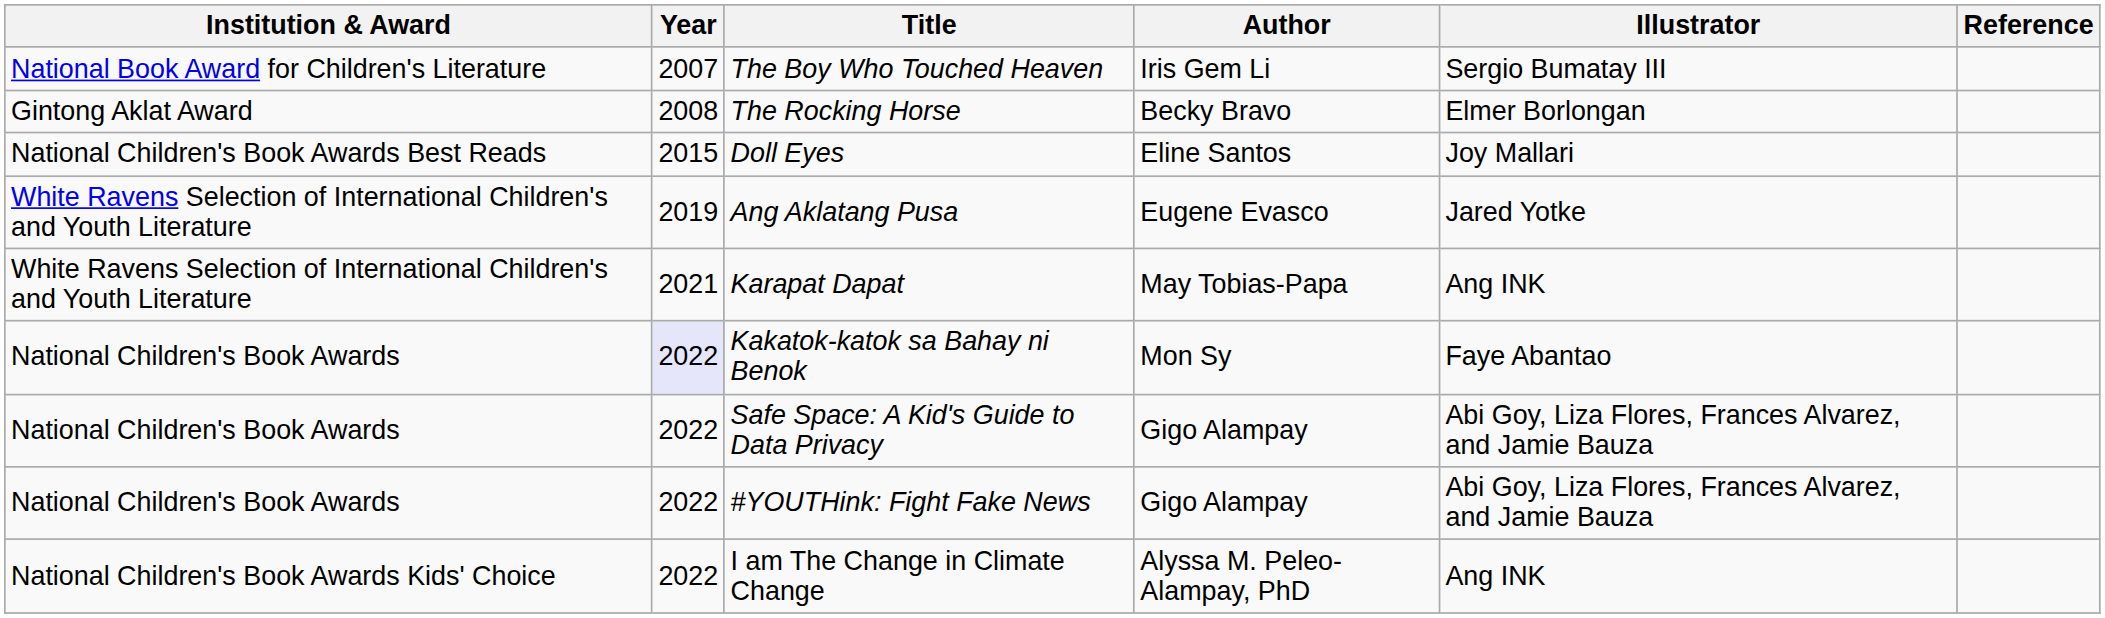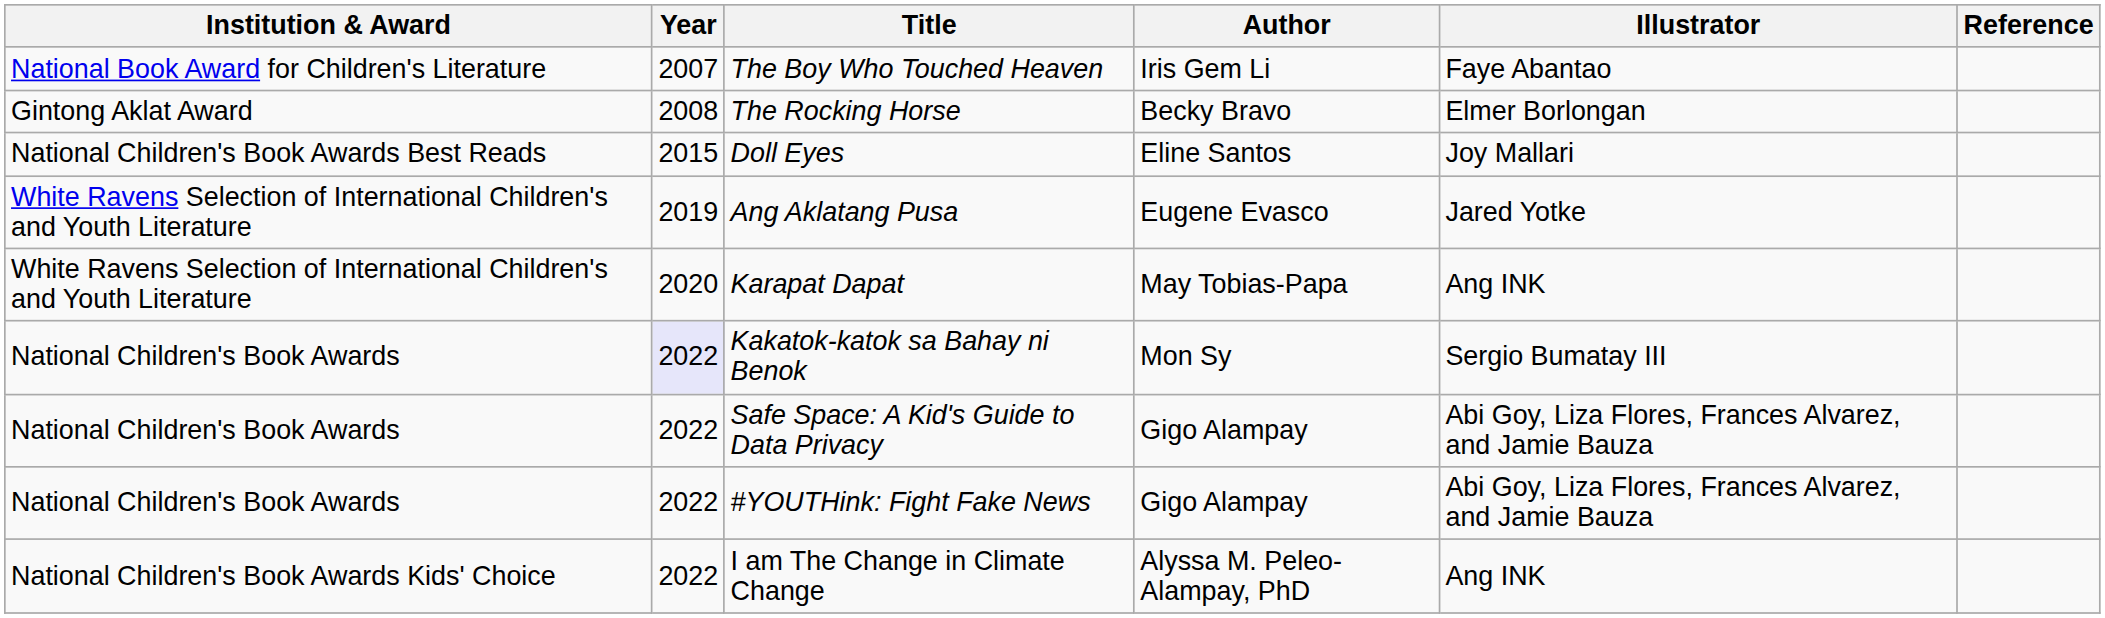 <table class="wikitable">
 <tr>
 <th>Institution & Award</th>
 <th>Year</th>
 <th>Title</th>
 <th>Author</th>
 <th>Illustrator</th>
 <th>Reference</th>
 </tr>
 <tr>
 <td><a href='#'>National Book Award</a> for Children's Literature</td>
 <td>2007</td>
 <td><em>The Boy Who Touched Heaven</em></td>
 <td>Iris Gem Li</td>
-<td>Sergio Bumatay III</td>
+<td>Faye Abantao</td>
 <td></td>
 </tr>
 <tr>
 <td>Gintong Aklat Award</td>
 <td>2008</td>
 <td><em>The Rocking Horse</em></td>
 <td>Becky Bravo</td>
 <td>Elmer Borlongan</td>
 <td></td>
 </tr>
 <tr>
 <td>National Children's Book Awards Best Reads</td>
 <td>2015</td>
 <td><em>Doll Eyes</em></td>
 <td>Eline Santos</td>
 <td>Joy Mallari</td>
 <td></td>
 </tr>
 <tr>
 <td><a href='#'>White Ravens</a> Selection of International Children's and Youth Literature</td>
 <td>2019</td>
 <td><em>Ang Aklatang Pusa</em></td>
 <td>Eugene Evasco</td>
 <td>Jared Yotke</td>
 <td></td>
 </tr>
 <tr>
 <td>White Ravens Selection of International Children's and Youth Literature</td>
-<td>2021</td>
+<td>2020</td>
 <td><em>Karapat Dapat</em></td>
 <td>May Tobias-Papa</td>
 <td>Ang INK</td>
 <td></td>
 </tr>
 <tr>
 <td>National Children's Book Awards</td>
 <td style="background: lavender;">2022</td>
 <td><em>Kakatok-katok sa Bahay ni Benok</em></td>
 <td>Mon Sy</td>
-<td>Faye Abantao</td>
+<td>Sergio Bumatay III</td>
 <td></td>
 </tr>
 <tr>
 <td>National Children's Book Awards</td>
 <td>2022</td>
 <td><em>Safe Space: A Kid's Guide to Data Privacy</em></td>
 <td>Gigo Alampay</td>
 <td>Abi Goy, Liza Flores, Frances Alvarez, and Jamie Bauza</td>
 <td></td>
 </tr>
 <tr>
 <td>National Children's Book Awards</td>
 <td>2022</td>
 <td><em>#YOUTHink: Fight Fake News</em></td>
 <td>Gigo Alampay</td>
 <td>Abi Goy, Liza Flores, Frances Alvarez, and Jamie Bauza</td>
 <td></td>
 </tr>
 <tr>
 <td>National Children's Book Awards Kids' Choice</td>
 <td>2022</td>
 <td>I am The Change in Climate Change</td>
 <td>Alyssa M. Peleo-Alampay, PhD</td>
 <td>Ang INK</td>
 <td></td>
 </tr>
 </table>
